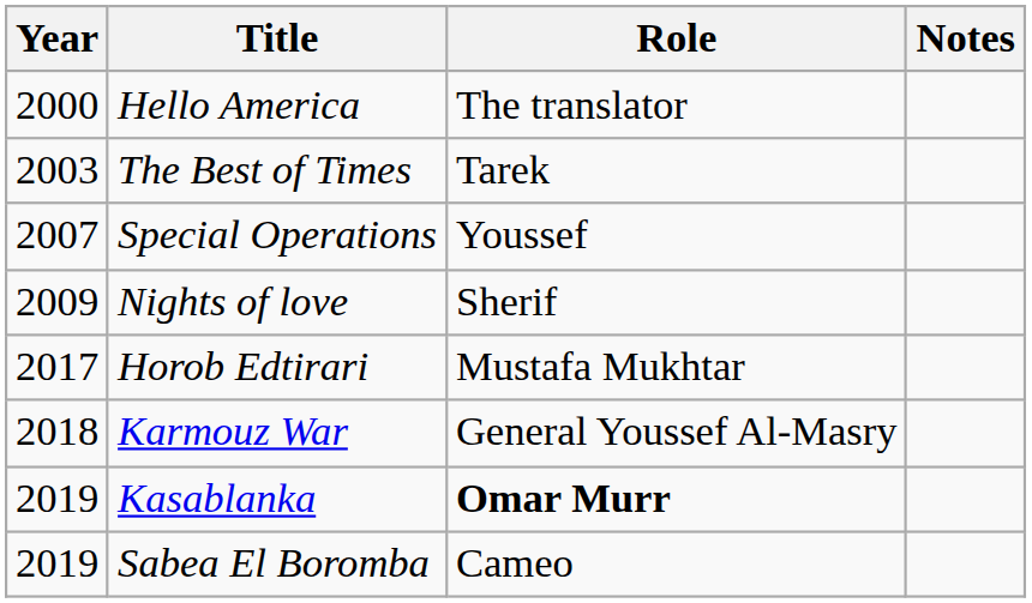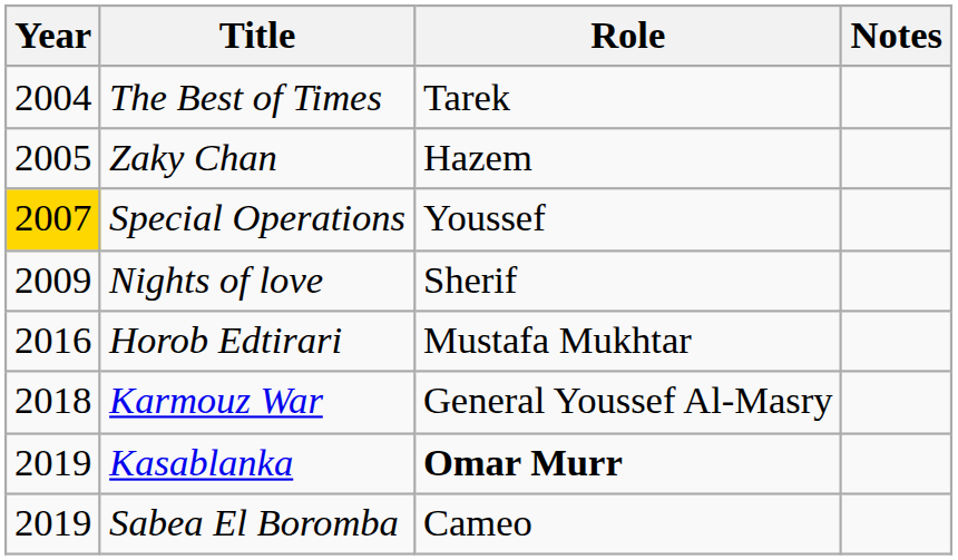 <table class="wikitable sortable">
 <tr>
 <th>Year</th>
 <th class="unsortable">Title</th>
 <th class="unsortable">Role</th>
 <th class="unsortable">Notes</th>
 </tr>
 <tr>
-<td>2000</td>
-<td><em>Hello America</em></td>
-<td>The translator</td>
-<td></td>
-</tr>
-<tr>
-<td>2003</td>
+<td>2004</td>
 <td><em>The Best of Times</em></td>
 <td>Tarek</td>
 <td></td>
 </tr>
 <tr>
-<td>2007</td>
+<td>2005</td>
+<td><em>Zaky Chan</em></td>
+<td>Hazem</td>
+<td></td>
+</tr>
+<tr>
+<td style="background: gold;">2007</td>
 <td><em>Special Operations</em></td>
 <td>Youssef</td>
 <td></td>
 </tr>
 <tr>
 <td>2009</td>
 <td><em>Nights of love</em></td>
 <td>Sherif</td>
 <td></td>
 </tr>
 <tr>
-<td>2017</td>
+<td>2016</td>
 <td><em>Horob Edtirari</em></td>
 <td>Mustafa Mukhtar</td>
 <td></td>
 </tr>
 <tr>
 <td>2018</td>
 <td><em><a href='#'>Karmouz War</a></em></td>
 <td>General Youssef Al-Masry</td>
 <td></td>
 </tr>
 <tr>
 <td>2019</td>
 <td><em><a href='#'>Kasablanka</a></em></td>
 <td><strong>Omar Murr</strong></td>
 <td></td>
 </tr>
 <tr>
 <td>2019</td>
 <td><em>Sabea El Boromba</em></td>
 <td>Cameo</td>
 <td></td>
 </tr>
 </table>
